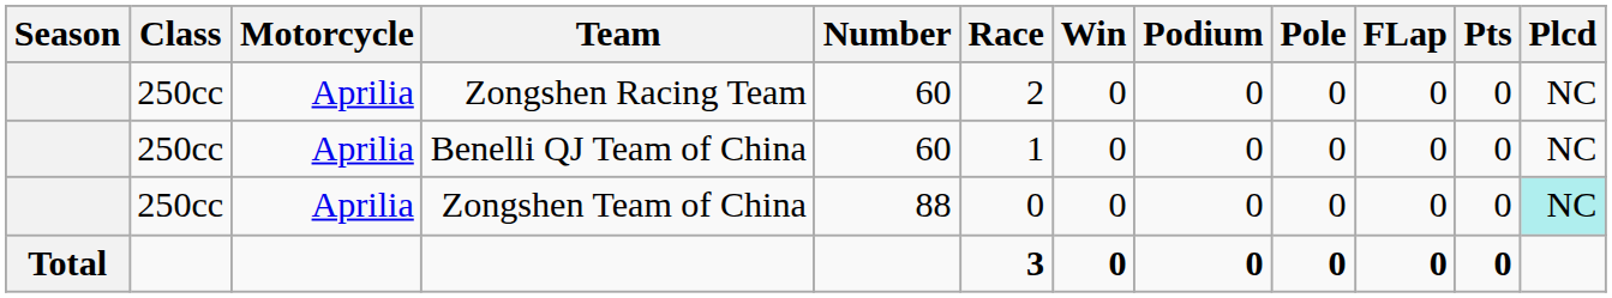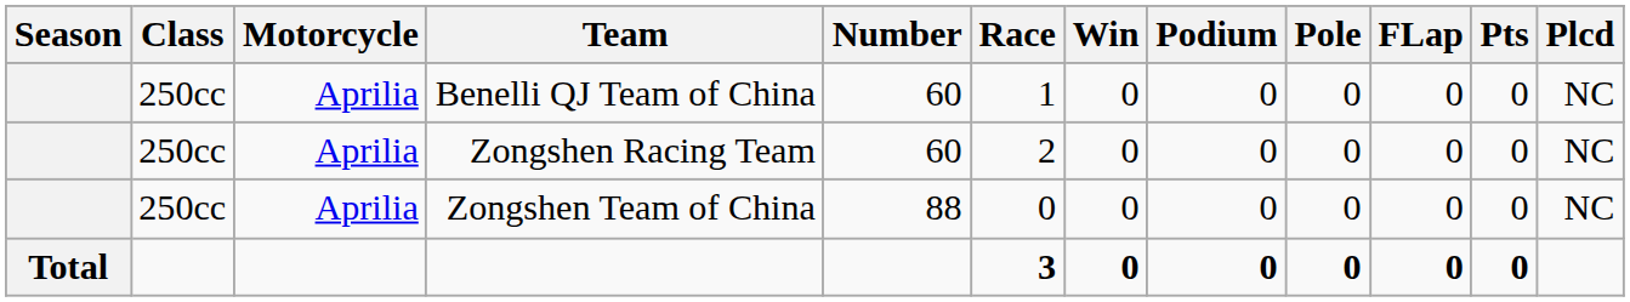 <table class="wikitable">
 <tr>
 <th>Season</th>
 <th>Class</th>
 <th>Motorcycle</th>
 <th>Team</th>
 <th>Number</th>
 <th>Race</th>
 <th>Win</th>
 <th>Podium</th>
 <th>Pole</th>
 <th>FLap</th>
 <th>Pts</th>
 <th>Plcd</th>
 </tr>
 <tr align="right">
 <th></th>
 <td>250cc</td>
 <td><a href='#'>Aprilia</a></td>
-<td>Zongshen Racing Team</td>
+<td>Benelli QJ Team of China</td>
 <td>60</td>
-<td>2</td>
+<td>1</td>
 <td>0</td>
 <td>0</td>
 <td>0</td>
 <td>0</td>
 <td>0</td>
 <td>NC</td>
 </tr>
 <tr align="right">
 <th></th>
 <td>250cc</td>
 <td><a href='#'>Aprilia</a></td>
-<td>Benelli QJ Team of China</td>
+<td>Zongshen Racing Team</td>
 <td>60</td>
-<td>1</td>
+<td>2</td>
 <td>0</td>
 <td>0</td>
 <td>0</td>
 <td>0</td>
 <td>0</td>
 <td>NC</td>
 </tr>
 <tr align="right">
 <th></th>
 <td>250cc</td>
 <td><a href='#'>Aprilia</a></td>
 <td>Zongshen Team of China</td>
 <td>88</td>
 <td>0</td>
 <td>0</td>
 <td>0</td>
 <td>0</td>
 <td>0</td>
 <td>0</td>
-<td style="background: paleturquoise;">NC</td>
+<td>NC</td>
 </tr>
 <tr align="right">
 <th>Total</th>
 <td></td>
 <td></td>
 <td></td>
 <td></td>
 <td><strong>3</strong></td>
 <td><strong>0</strong></td>
 <td><strong>0</strong></td>
 <td><strong>0</strong></td>
 <td><strong>0</strong></td>
 <td><strong>0</strong></td>
 <td></td>
 </tr>
 </table>
